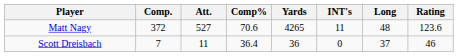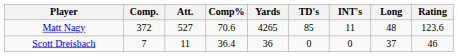 <table class="wikitable sortable">
 <tr>
 <th bgcolor="#DDDDFF" width="26%">Player</th>
 <th bgcolor="#DDDDFF" width="9%">Comp.</th>
 <th bgcolor="#DDDDFF" width="9%">Att.</th>
 <th bgcolor="#DDDDFF" width="9%">Comp%</th>
 <th bgcolor="#DDDDFF" width="9%">Yards</th>
+<th bgcolor="#DDDDFF" width="9%">TD's</th>
 <th bgcolor="#DDDDFF" width="9%">INT's</th>
 <th bgcolor="#DDDDFF" width="9%">Long</th>
 <th bgcolor="#DDDDFF" width="9%">Rating</th>
 </tr>
 <tr align="center">
 <td><a href='#'>Matt Nagy</a></td>
 <td>372</td>
 <td>527</td>
 <td>70.6</td>
 <td>4265</td>
+<td>85</td>
 <td>11</td>
 <td>48</td>
 <td>123.6</td>
 </tr>
 <tr align="center">
 <td><a href='#'>Scott Dreisbach</a></td>
 <td>7</td>
 <td>11</td>
 <td>36.4</td>
 <td>36</td>
 <td>0</td>
+<td>0</td>
 <td>37</td>
 <td>46</td>
 </tr>
 </table>
